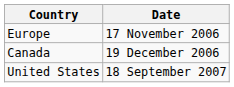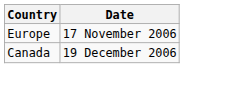 <table class="wikitable">
 <tr>
 <th>Country</th>
 <th>Date</th>
 </tr>
 <tr>
 <td>Europe</td>
 <td>17 November 2006</td>
 </tr>
 <tr>
 <td>Canada</td>
 <td>19 December 2006</td>
 </tr>
-<tr>
-<td>United States</td>
-<td>18 September 2007</td>
-</tr>
 </table>
